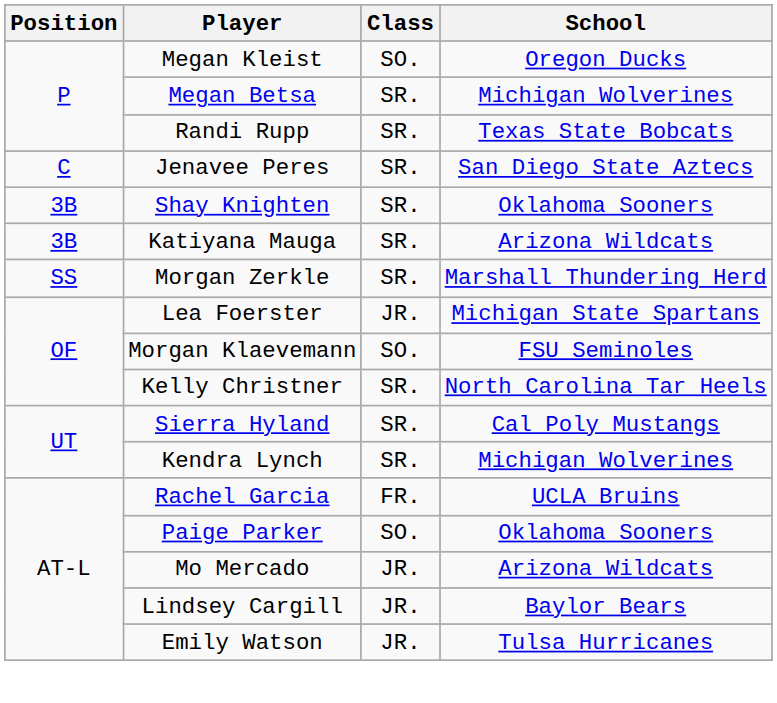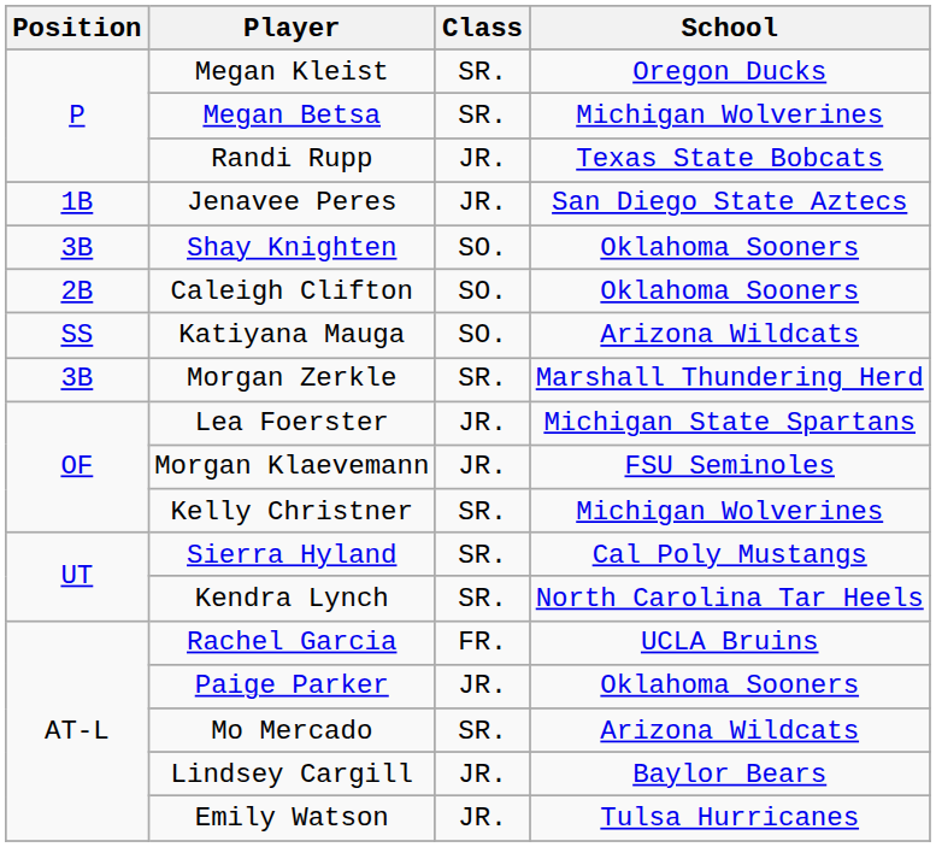 <table class="wikitable">
 <tr>
 <th>Position</th>
 <th>Player</th>
 <th>Class</th>
 <th>School</th>
 </tr>
 <tr align=center>
 <td rowspan=3><a href='#'>P</a></td>
 <td>Megan Kleist</td>
-<td>SO.</td>
+<td>SR.</td>
 <td><a href='#'>Oregon Ducks</a></td>
 </tr>
 <tr align=center>
 <td><a href='#'>Megan Betsa</a></td>
 <td>SR.</td>
 <td><a href='#'>Michigan Wolverines</a></td>
 </tr>
 <tr align=center>
 <td>Randi Rupp</td>
-<td>SR.</td>
+<td>JR.</td>
 <td><a href='#'>Texas State Bobcats</a></td>
 </tr>
 <tr align=center>
-<td rowspan=1><a href='#'>C</a></td>
+<td rowspan=1><a href='#'>1B</a></td>
 <td>Jenavee Peres</td>
-<td>SR.</td>
+<td>JR.</td>
 <td><a href='#'>San Diego State Aztecs</a></td>
 </tr>
 <tr align=center>
 <td rowspan=1><a href='#'>3B</a></td>
 <td><a href='#'>Shay Knighten</a></td>
-<td>SR.</td>
+<td>SO.</td>
 <td><a href='#'>Oklahoma Sooners</a></td>
 </tr>
 <tr align=center>
-<td rowspan=1><a href='#'>3B</a></td>
+<td rowspan=1><a href='#'>2B</a></td>
+<td>Caleigh Clifton</td>
+<td>SO.</td>
+<td><a href='#'>Oklahoma Sooners</a></td>
+</tr>
+<tr align=center>
+<td rowspan=1><a href='#'>SS</a></td>
 <td>Katiyana Mauga</td>
-<td>SR.</td>
+<td>SO.</td>
 <td><a href='#'>Arizona Wildcats</a></td>
 </tr>
 <tr align=center>
-<td rowspan=1><a href='#'>SS</a></td>
+<td rowspan=1><a href='#'>3B</a></td>
 <td>Morgan Zerkle</td>
 <td>SR.</td>
 <td><a href='#'>Marshall Thundering Herd</a></td>
 </tr>
 <tr align=center>
 <td rowspan=3><a href='#'>OF</a></td>
 <td>Lea Foerster</td>
 <td>JR.</td>
 <td><a href='#'>Michigan State Spartans</a></td>
 </tr>
 <tr align=center>
 <td>Morgan Klaevemann</td>
-<td>SO.</td>
+<td>JR.</td>
 <td><a href='#'>FSU Seminoles</a></td>
 </tr>
 <tr align=center>
 <td>Kelly Christner</td>
 <td>SR.</td>
-<td><a href='#'>North Carolina Tar Heels</a></td>
+<td><a href='#'>Michigan Wolverines</a></td>
 </tr>
 <tr align=center>
 <td rowspan=2><a href='#'>UT</a></td>
 <td><a href='#'>Sierra Hyland</a></td>
 <td>SR.</td>
 <td><a href='#'>Cal Poly Mustangs</a></td>
 </tr>
 <tr align=center>
 <td>Kendra Lynch</td>
 <td>SR.</td>
-<td><a href='#'>Michigan Wolverines</a></td>
+<td><a href='#'>North Carolina Tar Heels</a></td>
 </tr>
 <tr align=center>
 <td rowspan=5>AT-L</td>
 <td><a href='#'>Rachel Garcia</a></td>
 <td>FR.</td>
 <td><a href='#'>UCLA Bruins</a></td>
 </tr>
 <tr align=center>
 <td><a href='#'>Paige Parker</a></td>
-<td>SO.</td>
+<td>JR.</td>
 <td><a href='#'>Oklahoma Sooners</a></td>
 </tr>
 <tr align=center>
 <td>Mo Mercado</td>
-<td>JR.</td>
+<td>SR.</td>
 <td><a href='#'>Arizona Wildcats</a></td>
 </tr>
 <tr align=center>
 <td>Lindsey Cargill</td>
 <td>JR.</td>
 <td><a href='#'>Baylor Bears</a></td>
 </tr>
 <tr align=center>
 <td>Emily Watson</td>
 <td>JR.</td>
 <td><a href='#'>Tulsa Hurricanes</a></td>
 </tr>
 </table>
